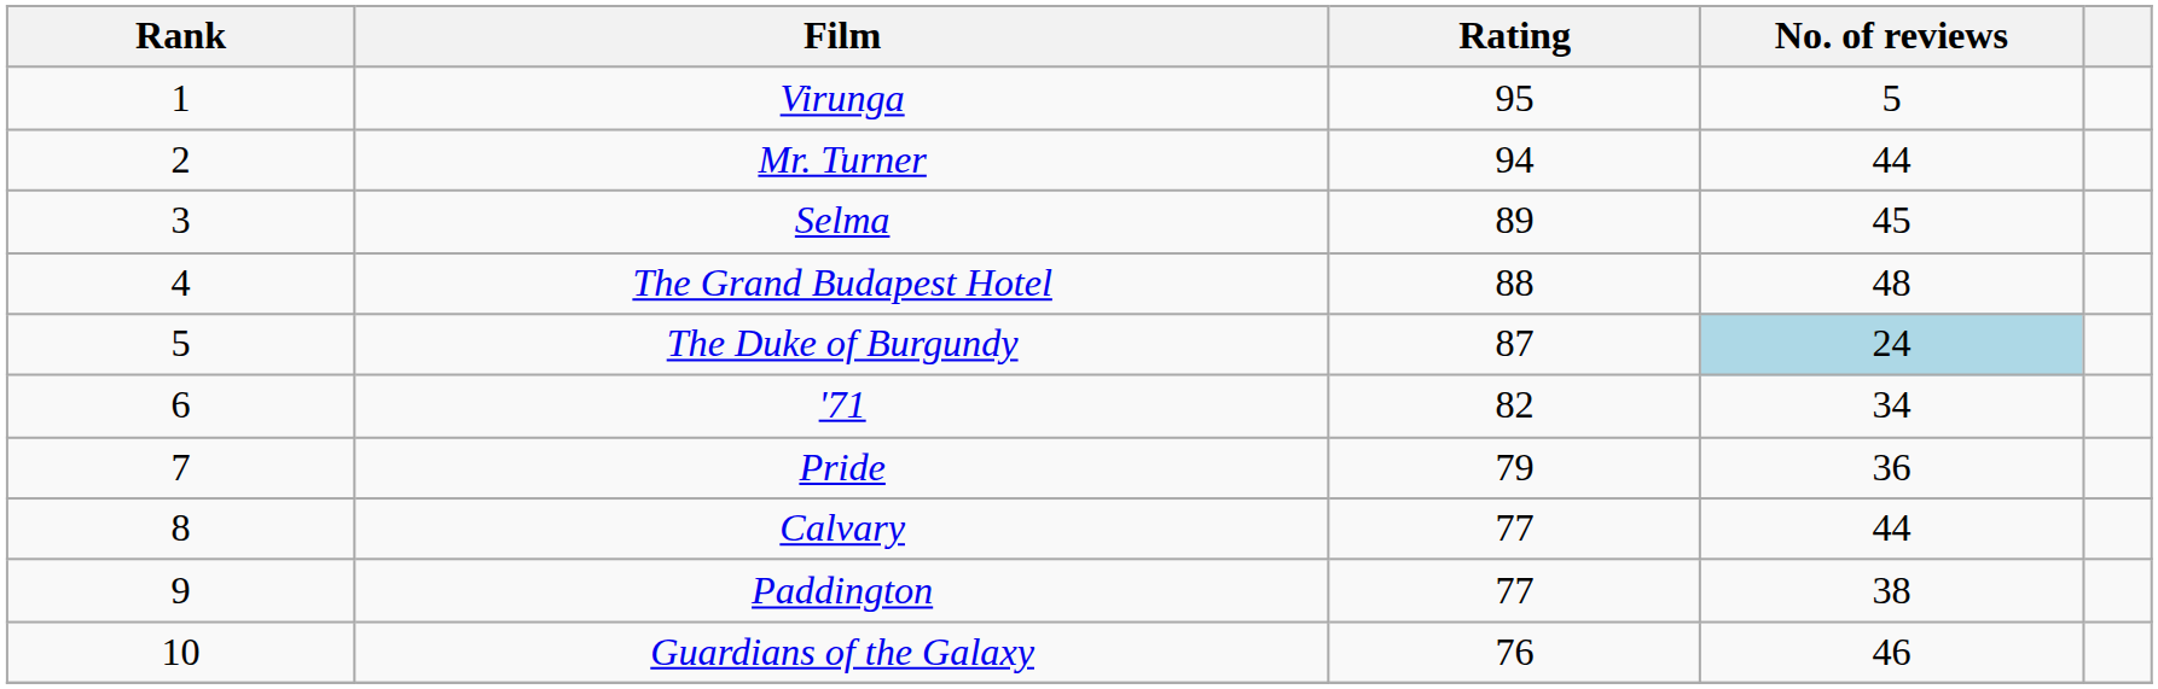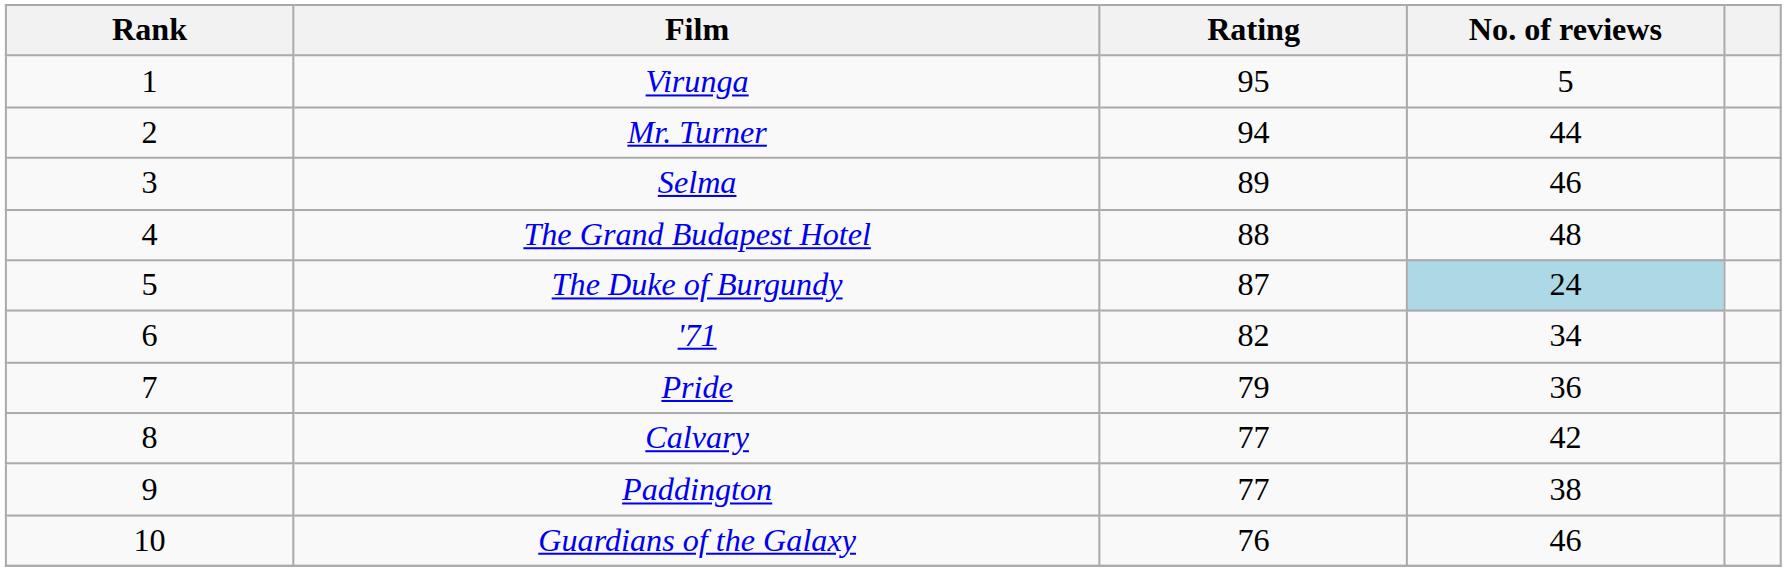 <table class="wikitable sortable plainrowheaders" width="70%" style="text-align:center; margin: 1em auto 1em auto;">
 <tr>
 <th width=5%>Rank</th>
 <th width=14%>Film</th>
 <th width=5%>Rating</th>
 <th width=5%>No. of reviews</th>
 <th style="width:1%;"></th>
 </tr>
 <tr>
 <td>1</td>
 <td><em><a href='#'>Virunga</a></em></td>
 <td>95</td>
 <td>5</td>
 <td style="text-align:center"></td>
 </tr>
 <tr>
 <td>2</td>
 <td><em><a href='#'>Mr. Turner</a></em></td>
 <td>94</td>
 <td>44</td>
 <td style="text-align:center"></td>
 </tr>
 <tr>
 <td>3</td>
 <td><em><a href='#'>Selma</a></em></td>
 <td>89</td>
-<td>45</td>
+<td>46</td>
 <td style="text-align:center"></td>
 </tr>
 <tr>
 <td>4</td>
 <td><em><a href='#'>The Grand Budapest Hotel</a></em></td>
 <td>88</td>
 <td>48</td>
 <td style="text-align:center"></td>
 </tr>
 <tr>
 <td>5</td>
 <td><em><a href='#'>The Duke of Burgundy</a></em></td>
 <td>87</td>
 <td style="background: lightblue;">24</td>
 <td style="text-align:center"></td>
 </tr>
 <tr>
 <td>6</td>
 <td><em><a href='#'>'71</a></em></td>
 <td>82</td>
 <td>34</td>
 <td style="text-align:center"></td>
 </tr>
 <tr>
 <td>7</td>
 <td><em><a href='#'>Pride</a></em></td>
 <td>79</td>
 <td>36</td>
 <td style="text-align:center"></td>
 </tr>
 <tr>
 <td>8</td>
 <td><em><a href='#'>Calvary</a></em></td>
 <td>77</td>
-<td>44</td>
+<td>42</td>
 <td style="text-align:center"></td>
 </tr>
 <tr>
 <td>9</td>
 <td><em><a href='#'>Paddington</a></em></td>
 <td>77</td>
 <td>38</td>
 <td style="text-align:center"></td>
 </tr>
 <tr>
 <td>10</td>
 <td><em><a href='#'>Guardians of the Galaxy</a></em></td>
 <td>76</td>
 <td>46</td>
 <td style="text-align:center"></td>
 </tr>
 <tr>
 </tr>
 </table>
